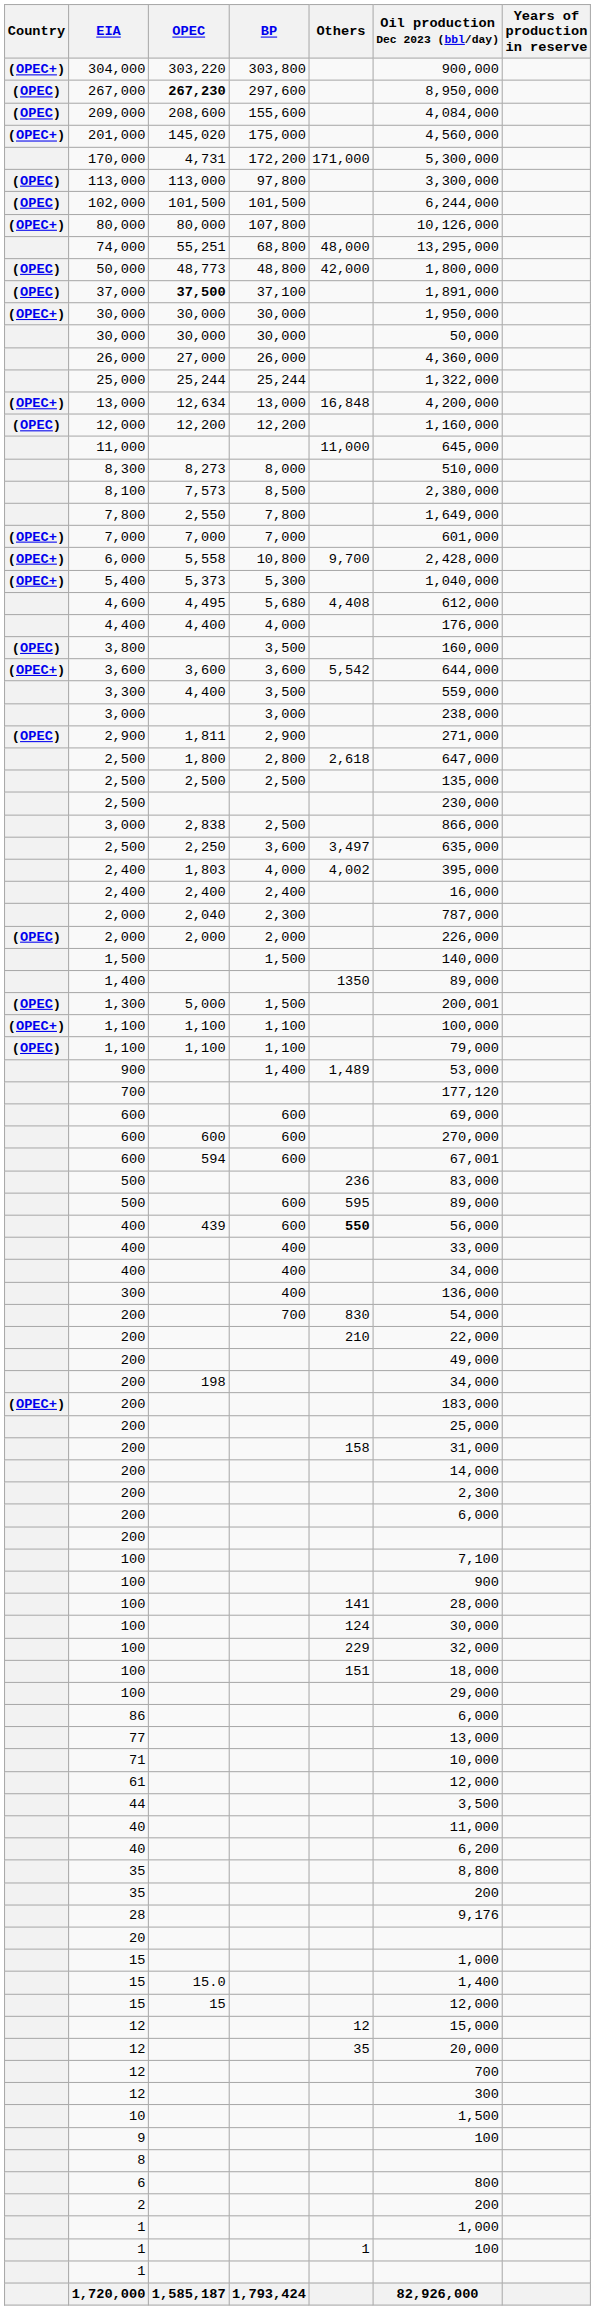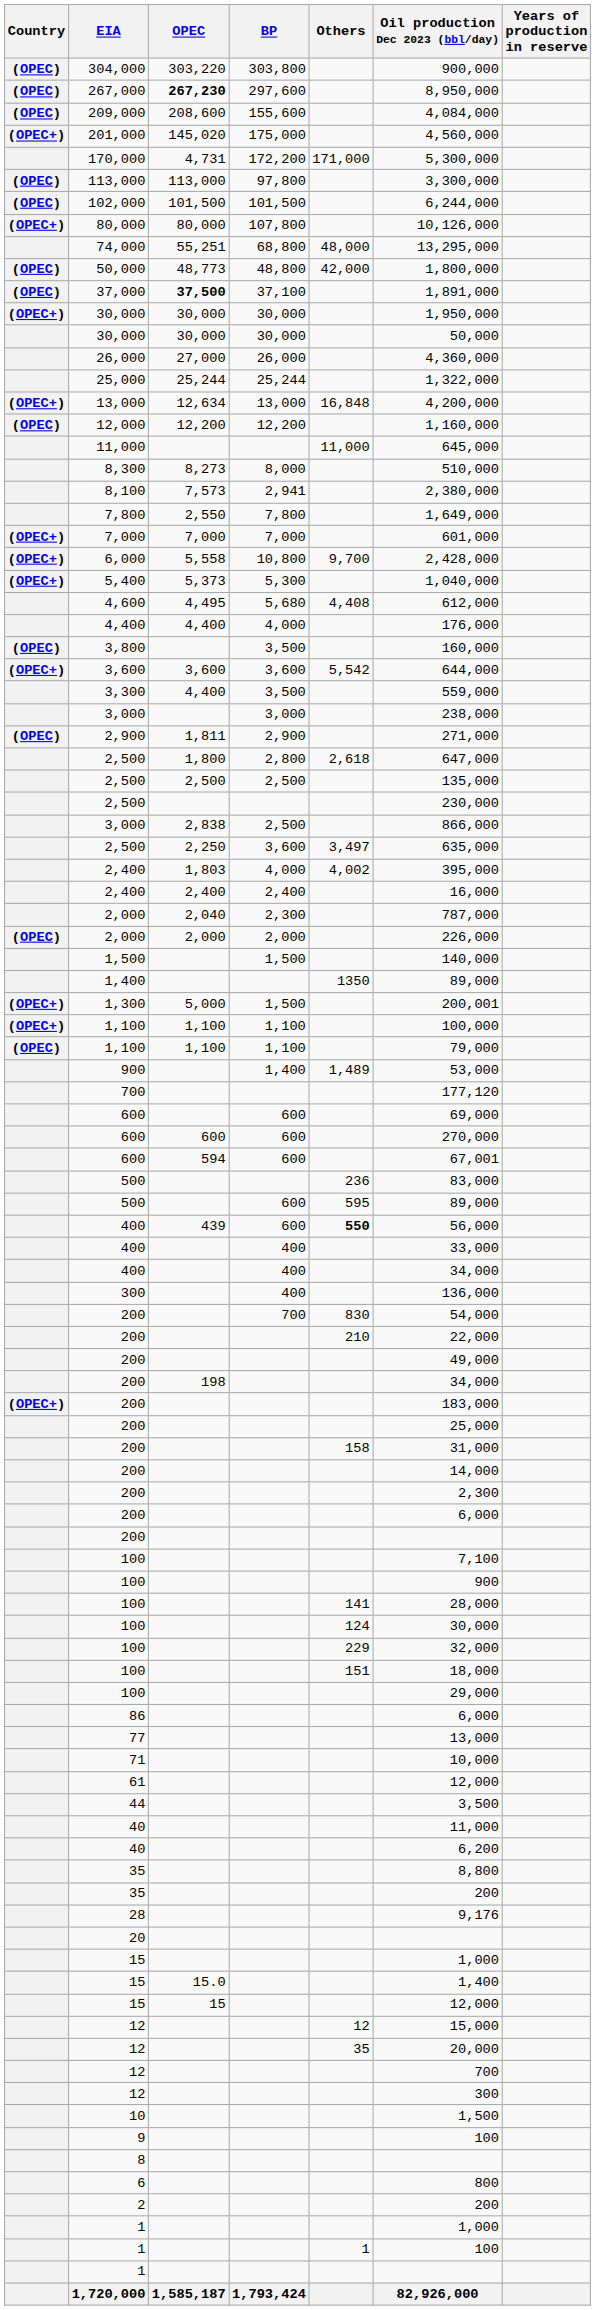 <table class="wikitable sortable static-row-numbers" style="text-align:right;">
 <tr class="static-row-header" style="text-align:center;vertical-align:middle">
 <th>Country</th>
 <th><a href='#'>EIA</a><br></th>
 <th><a href='#'>OPEC</a><br></th>
 <th><a href='#'>BP</a><br></th>
 <th>Others</th>
 <th>Oil production<br><small>Dec 2023 (<a href='#'>bbl</a>/day)</small></th>
 <th>Years of<br>production<br>in reserve</th>
 </tr>
 <tr>
-<th>(<a href='#'>OPEC+</a>)</th>
+<th>(<a href='#'>OPEC</a>)</th>
 <td>304,000</td>
 <td>303,220</td>
 <td>303,800</td>
 <td></td>
 <td>900,000</td>
 <td></td>
 </tr>
 <tr>
 <th>(<a href='#'>OPEC</a>)</th>
 <td>267,000</td>
 <td><strong>267,230</strong></td>
 <td>297,600</td>
 <td></td>
 <td>8,950,000</td>
 <td></td>
 </tr>
 <tr>
 <th>(<a href='#'>OPEC</a>)</th>
 <td>209,000</td>
 <td>208,600</td>
 <td>155,600</td>
 <td></td>
 <td>4,084,000</td>
 <td></td>
 </tr>
 <tr>
 <th>(<a href='#'>OPEC+</a>)</th>
 <td>201,000</td>
 <td>145,020</td>
 <td>175,000</td>
 <td></td>
 <td>4,560,000</td>
 <td></td>
 </tr>
 <tr>
 <th></th>
 <td>170,000</td>
 <td>4,731</td>
 <td>172,200</td>
 <td>171,000</td>
 <td>5,300,000</td>
 <td></td>
 </tr>
 <tr>
 <th>(<a href='#'>OPEC</a>)</th>
 <td>113,000</td>
 <td>113,000</td>
 <td>97,800</td>
 <td></td>
 <td>3,300,000</td>
 <td></td>
 </tr>
 <tr>
 <th>(<a href='#'>OPEC</a>)</th>
 <td>102,000</td>
 <td>101,500</td>
 <td>101,500</td>
 <td></td>
 <td>6,244,000</td>
 <td></td>
 </tr>
 <tr>
 <th>(<a href='#'>OPEC+</a>)</th>
 <td>80,000</td>
 <td>80,000</td>
 <td>107,800</td>
 <td></td>
 <td>10,126,000</td>
 <td></td>
 </tr>
 <tr>
 <th></th>
 <td>74,000</td>
 <td>55,251</td>
 <td>68,800</td>
 <td>48,000</td>
 <td>13,295,000</td>
 <td></td>
 </tr>
 <tr>
 <th>(<a href='#'>OPEC</a>)</th>
 <td>50,000</td>
 <td>48,773</td>
 <td>48,800</td>
 <td>42,000</td>
 <td>1,800,000</td>
 <td></td>
 </tr>
 <tr>
 <th>(<a href='#'>OPEC</a>)</th>
 <td>37,000</td>
 <td><strong>37,500</strong></td>
 <td>37,100</td>
 <td></td>
 <td>1,891,000</td>
 <td></td>
 </tr>
 <tr>
 <th>(<a href='#'>OPEC+</a>)</th>
 <td>30,000</td>
 <td>30,000</td>
 <td>30,000</td>
 <td></td>
 <td>1,950,000</td>
 <td></td>
 </tr>
 <tr>
 <th></th>
 <td>30,000</td>
 <td>30,000</td>
 <td>30,000</td>
 <td></td>
 <td>50,000</td>
 <td></td>
 </tr>
 <tr>
 <th></th>
 <td>26,000</td>
 <td>27,000</td>
 <td>26,000</td>
 <td></td>
 <td>4,360,000</td>
 <td></td>
 </tr>
 <tr>
 <th></th>
 <td>25,000</td>
 <td>25,244</td>
 <td>25,244</td>
 <td></td>
 <td>1,322,000</td>
 <td></td>
 </tr>
 <tr>
 <th>(<a href='#'>OPEC+</a>)</th>
 <td>13,000</td>
 <td>12,634</td>
 <td>13,000</td>
 <td>16,848</td>
 <td>4,200,000</td>
 <td></td>
 </tr>
 <tr>
 <th>(<a href='#'>OPEC</a>)</th>
 <td>12,000</td>
 <td>12,200</td>
 <td>12,200</td>
 <td></td>
 <td>1,160,000</td>
 <td></td>
 </tr>
 <tr>
 <th></th>
 <td>11,000</td>
 <td></td>
 <td></td>
 <td>11,000</td>
 <td>645,000</td>
 <td></td>
 </tr>
 <tr>
 <th></th>
 <td>8,300</td>
 <td>8,273</td>
 <td>8,000</td>
 <td></td>
 <td>510,000</td>
 <td></td>
 </tr>
 <tr>
 <th></th>
 <td>8,100</td>
 <td>7,573</td>
-<td>8,500</td>
+<td>2,941</td>
 <td></td>
 <td>2,380,000</td>
 <td></td>
 </tr>
 <tr>
 <th></th>
 <td>7,800</td>
 <td>2,550</td>
 <td>7,800</td>
 <td></td>
 <td>1,649,000</td>
 <td></td>
 </tr>
 <tr>
 <th>(<a href='#'>OPEC+</a>)</th>
 <td>7,000</td>
 <td>7,000</td>
 <td>7,000</td>
 <td></td>
 <td>601,000</td>
 <td></td>
 </tr>
 <tr>
 <th>(<a href='#'>OPEC+</a>)</th>
 <td>6,000</td>
 <td>5,558</td>
 <td>10,800</td>
 <td>9,700</td>
 <td>2,428,000</td>
 <td></td>
 </tr>
 <tr>
 <th>(<a href='#'>OPEC+</a>)</th>
 <td>5,400</td>
 <td>5,373</td>
 <td>5,300</td>
 <td></td>
 <td>1,040,000</td>
 <td></td>
 </tr>
 <tr>
 <th></th>
 <td>4,600</td>
 <td>4,495</td>
 <td>5,680</td>
 <td>4,408</td>
 <td>612,000</td>
 <td></td>
 </tr>
 <tr>
 <th></th>
 <td>4,400</td>
 <td>4,400</td>
 <td>4,000</td>
 <td></td>
 <td>176,000</td>
 <td></td>
 </tr>
 <tr>
 <th>(<a href='#'>OPEC</a>)</th>
 <td>3,800</td>
 <td></td>
 <td>3,500</td>
 <td></td>
 <td>160,000</td>
 <td></td>
 </tr>
 <tr>
 <th>(<a href='#'>OPEC+</a>)</th>
 <td>3,600</td>
 <td>3,600</td>
 <td>3,600</td>
 <td>5,542</td>
 <td>644,000</td>
 <td></td>
 </tr>
 <tr>
 <th></th>
 <td>3,300</td>
 <td>4,400</td>
 <td>3,500</td>
 <td></td>
 <td>559,000</td>
 <td></td>
 </tr>
 <tr>
 <th></th>
 <td>3,000</td>
 <td></td>
 <td>3,000</td>
 <td></td>
 <td>238,000</td>
 <td></td>
 </tr>
 <tr>
 <th> (<a href='#'>OPEC</a>)</th>
 <td>2,900</td>
 <td>1,811</td>
 <td>2,900</td>
 <td></td>
 <td>271,000</td>
 <td></td>
 </tr>
 <tr>
 <th></th>
 <td>2,500</td>
 <td>1,800</td>
 <td>2,800</td>
 <td>2,618</td>
 <td>647,000</td>
 <td></td>
 </tr>
 <tr>
 <th></th>
 <td>2,500</td>
 <td>2,500</td>
 <td>2,500</td>
 <td></td>
 <td>135,000</td>
 <td></td>
 </tr>
 <tr>
 <th></th>
 <td>2,500</td>
 <td></td>
 <td></td>
 <td></td>
 <td>230,000</td>
 <td></td>
 </tr>
 <tr>
 <th></th>
 <td>3,000</td>
 <td>2,838</td>
 <td>2,500</td>
 <td></td>
 <td>866,000</td>
 <td></td>
 </tr>
 <tr>
 <th></th>
 <td>2,500</td>
 <td>2,250</td>
 <td>3,600</td>
 <td>3,497</td>
 <td>635,000</td>
 <td></td>
 </tr>
 <tr>
 <th></th>
 <td>2,400</td>
 <td>1,803</td>
 <td>4,000</td>
 <td>4,002</td>
 <td>395,000</td>
 <td></td>
 </tr>
 <tr>
 <th></th>
 <td>2,400</td>
 <td>2,400</td>
 <td>2,400</td>
 <td></td>
 <td>16,000</td>
 <td></td>
 </tr>
 <tr>
 <th></th>
 <td>2,000</td>
 <td>2,040</td>
 <td>2,300</td>
 <td></td>
 <td>787,000</td>
 <td></td>
 </tr>
 <tr>
 <th>(<a href='#'>OPEC</a>)</th>
 <td>2,000</td>
 <td>2,000</td>
 <td>2,000</td>
 <td></td>
 <td>226,000</td>
 <td></td>
 </tr>
 <tr>
 <th></th>
 <td>1,500</td>
 <td></td>
 <td>1,500</td>
 <td></td>
 <td>140,000</td>
 <td></td>
 </tr>
 <tr>
 <th></th>
 <td>1,400</td>
 <td></td>
 <td></td>
 <td>1350</td>
 <td>89,000</td>
 <td></td>
 </tr>
 <tr>
-<th>(<a href='#'>OPEC</a>)</th>
+<th>(<a href='#'>OPEC+</a>)</th>
 <td>1,300</td>
 <td>5,000</td>
 <td>1,500</td>
 <td></td>
 <td>200,001</td>
 <td></td>
 </tr>
 <tr>
 <th>(<a href='#'>OPEC+</a>)</th>
 <td>1,100</td>
 <td>1,100</td>
 <td>1,100</td>
 <td></td>
 <td>100,000</td>
 <td></td>
 </tr>
 <tr>
 <th>(<a href='#'>OPEC</a>)</th>
 <td>1,100</td>
 <td>1,100</td>
 <td>1,100</td>
 <td></td>
 <td>79,000</td>
 <td></td>
 </tr>
 <tr>
 <th></th>
 <td>900</td>
 <td></td>
 <td>1,400</td>
 <td>1,489</td>
 <td>53,000</td>
 <td></td>
 </tr>
 <tr>
 <th></th>
 <td>700</td>
 <td></td>
 <td></td>
 <td></td>
 <td>177,120</td>
 <td></td>
 </tr>
 <tr>
 <th></th>
 <td>600</td>
 <td></td>
 <td>600</td>
 <td></td>
 <td>69,000</td>
 <td></td>
 </tr>
 <tr>
 <th></th>
 <td>600</td>
 <td>600</td>
 <td>600</td>
 <td></td>
 <td>270,000</td>
 <td></td>
 </tr>
 <tr>
 <th></th>
 <td>600</td>
 <td>594</td>
 <td>600</td>
 <td></td>
 <td>67,001</td>
 <td></td>
 </tr>
 <tr>
 <th></th>
 <td>500</td>
 <td></td>
 <td></td>
 <td>236</td>
 <td>83,000</td>
 <td></td>
 </tr>
 <tr>
 <th></th>
 <td>500</td>
 <td></td>
 <td>600</td>
 <td>595</td>
 <td>89,000</td>
 <td></td>
 </tr>
 <tr>
 <th></th>
 <td>400</td>
 <td>439</td>
 <td>600</td>
 <td><strong>550</strong></td>
 <td>56,000</td>
 <td></td>
 </tr>
 <tr>
 <th></th>
 <td>400</td>
 <td></td>
 <td>400</td>
 <td></td>
 <td>33,000</td>
 <td></td>
 </tr>
 <tr>
 <th></th>
 <td>400</td>
 <td></td>
 <td>400</td>
 <td></td>
 <td>34,000</td>
 <td></td>
 </tr>
 <tr>
 <th></th>
 <td>300</td>
 <td></td>
 <td>400</td>
 <td></td>
 <td>136,000</td>
 <td></td>
 </tr>
 <tr>
 <th></th>
 <td>200</td>
 <td></td>
 <td>700</td>
 <td>830</td>
 <td>54,000</td>
 <td></td>
 </tr>
 <tr>
 <th></th>
 <td>200</td>
 <td></td>
 <td></td>
 <td>210</td>
 <td>22,000</td>
 <td></td>
 </tr>
 <tr>
 <th></th>
 <td>200</td>
 <td></td>
 <td></td>
 <td></td>
 <td>49,000</td>
 <td></td>
 </tr>
 <tr>
 <th></th>
 <td>200</td>
 <td>198</td>
 <td></td>
 <td></td>
 <td>34,000</td>
 <td></td>
 </tr>
 <tr>
 <th>(<a href='#'>OPEC+</a>)</th>
 <td>200</td>
 <td></td>
 <td></td>
 <td></td>
 <td>183,000</td>
 <td></td>
 </tr>
 <tr>
 <th></th>
 <td>200</td>
 <td></td>
 <td></td>
 <td></td>
 <td>25,000</td>
 <td></td>
 </tr>
 <tr>
 <th></th>
 <td>200</td>
 <td></td>
 <td></td>
 <td>158</td>
 <td>31,000</td>
 <td></td>
 </tr>
 <tr>
 <th></th>
 <td>200</td>
 <td></td>
 <td></td>
 <td></td>
 <td>14,000</td>
 <td></td>
 </tr>
 <tr>
 <th></th>
 <td>200</td>
 <td></td>
 <td></td>
 <td></td>
 <td>2,300</td>
 <td></td>
 </tr>
 <tr>
 <th></th>
 <td>200</td>
 <td></td>
 <td></td>
 <td></td>
 <td>6,000</td>
 <td></td>
 </tr>
 <tr>
 <th></th>
 <td>200</td>
 <td></td>
 <td></td>
 <td></td>
 <td></td>
 <td></td>
 </tr>
 <tr>
 <th></th>
 <td>100</td>
 <td></td>
 <td></td>
 <td></td>
 <td>7,100</td>
 <td></td>
 </tr>
 <tr>
 <th></th>
 <td>100</td>
 <td></td>
 <td></td>
 <td></td>
 <td>900</td>
 <td></td>
 </tr>
 <tr>
 <th></th>
 <td>100</td>
 <td></td>
 <td></td>
 <td>141</td>
 <td>28,000</td>
 <td></td>
 </tr>
 <tr>
 <th></th>
 <td>100</td>
 <td></td>
 <td></td>
 <td>124</td>
 <td>30,000</td>
 <td></td>
 </tr>
 <tr>
 <th></th>
 <td>100</td>
 <td></td>
 <td></td>
 <td>229</td>
 <td>32,000</td>
 <td></td>
 </tr>
 <tr>
 <th></th>
 <td>100</td>
 <td></td>
 <td></td>
 <td>151</td>
 <td>18,000</td>
 <td></td>
 </tr>
 <tr>
 <th></th>
 <td>100</td>
 <td></td>
 <td></td>
 <td></td>
 <td>29,000</td>
 <td></td>
 </tr>
 <tr>
 <th></th>
 <td>86</td>
 <td></td>
 <td></td>
 <td></td>
 <td>6,000</td>
 <td></td>
 </tr>
 <tr>
 <th></th>
 <td>77</td>
 <td></td>
 <td></td>
 <td></td>
 <td>13,000</td>
 <td></td>
 </tr>
 <tr>
 <th></th>
 <td>71</td>
 <td></td>
 <td></td>
 <td></td>
 <td>10,000</td>
 <td></td>
 </tr>
 <tr>
 <th></th>
 <td>61</td>
 <td></td>
 <td></td>
 <td></td>
 <td>12,000</td>
 <td></td>
 </tr>
 <tr>
 <th></th>
 <td>44</td>
 <td></td>
 <td></td>
 <td></td>
 <td>3,500</td>
 <td></td>
 </tr>
 <tr>
 <th></th>
 <td>40</td>
 <td></td>
 <td></td>
 <td></td>
 <td>11,000</td>
 <td></td>
 </tr>
 <tr>
 <th></th>
 <td>40</td>
 <td></td>
 <td></td>
 <td></td>
 <td>6,200</td>
 <td></td>
 </tr>
 <tr>
 <th></th>
 <td>35</td>
 <td></td>
 <td></td>
 <td></td>
 <td>8,800</td>
 <td></td>
 </tr>
 <tr>
 <th></th>
 <td>35</td>
 <td></td>
 <td></td>
 <td></td>
 <td>200</td>
 <td></td>
 </tr>
 <tr>
 <th></th>
 <td>28</td>
 <td></td>
 <td></td>
 <td></td>
 <td>9,176</td>
 <td></td>
 </tr>
 <tr>
 <th></th>
 <td>20</td>
 <td></td>
 <td></td>
 <td></td>
 <td></td>
 <td></td>
 </tr>
 <tr>
 <th></th>
 <td>15</td>
 <td></td>
 <td></td>
 <td></td>
 <td>1,000</td>
 <td></td>
 </tr>
 <tr>
 <th></th>
 <td>15</td>
 <td>15.0</td>
 <td></td>
 <td></td>
 <td>1,400</td>
 <td></td>
 </tr>
 <tr>
 <th></th>
 <td>15</td>
 <td>15</td>
 <td></td>
 <td></td>
 <td>12,000</td>
 <td></td>
 </tr>
 <tr>
 <th></th>
 <td>12</td>
 <td></td>
 <td></td>
 <td>12</td>
 <td>15,000</td>
 <td></td>
 </tr>
 <tr>
 <th></th>
 <td>12</td>
 <td></td>
 <td></td>
 <td>35</td>
 <td>20,000</td>
 <td></td>
 </tr>
 <tr>
 <th></th>
 <td>12</td>
 <td></td>
 <td></td>
 <td></td>
 <td>700</td>
 <td></td>
 </tr>
 <tr>
 <th></th>
 <td>12</td>
 <td></td>
 <td></td>
 <td></td>
 <td>300</td>
 <td></td>
 </tr>
 <tr>
 <th></th>
 <td>10</td>
 <td></td>
 <td></td>
 <td></td>
 <td>1,500</td>
 <td></td>
 </tr>
 <tr>
 <th></th>
 <td>9</td>
 <td></td>
 <td></td>
 <td></td>
 <td>100</td>
 <td></td>
 </tr>
 <tr>
 <th></th>
 <td>8</td>
 <td></td>
 <td></td>
 <td></td>
 <td></td>
 <td></td>
 </tr>
 <tr>
 <th></th>
 <td>6</td>
 <td></td>
 <td></td>
 <td></td>
 <td>800</td>
 <td></td>
 </tr>
 <tr>
 <th></th>
 <td>2</td>
 <td></td>
 <td></td>
 <td></td>
 <td>200</td>
 <td></td>
 </tr>
 <tr>
 <th></th>
 <td>1</td>
 <td></td>
 <td></td>
 <td></td>
 <td>1,000</td>
 <td></td>
 </tr>
 <tr>
 <th></th>
 <td>1</td>
 <td></td>
 <td></td>
 <td>1</td>
 <td>100</td>
 <td></td>
 </tr>
 <tr>
 <th></th>
 <td>1</td>
 <td></td>
 <td></td>
 <td></td>
 <td></td>
 <td></td>
 </tr>
 <tr>
 <th style="text-align:left"></th>
 <th>1,720,000</th>
 <th>1,585,187</th>
 <th>1,793,424</th>
 <th></th>
 <th>82,926,000</th>
 <th></th>
 </tr>
 </table>
